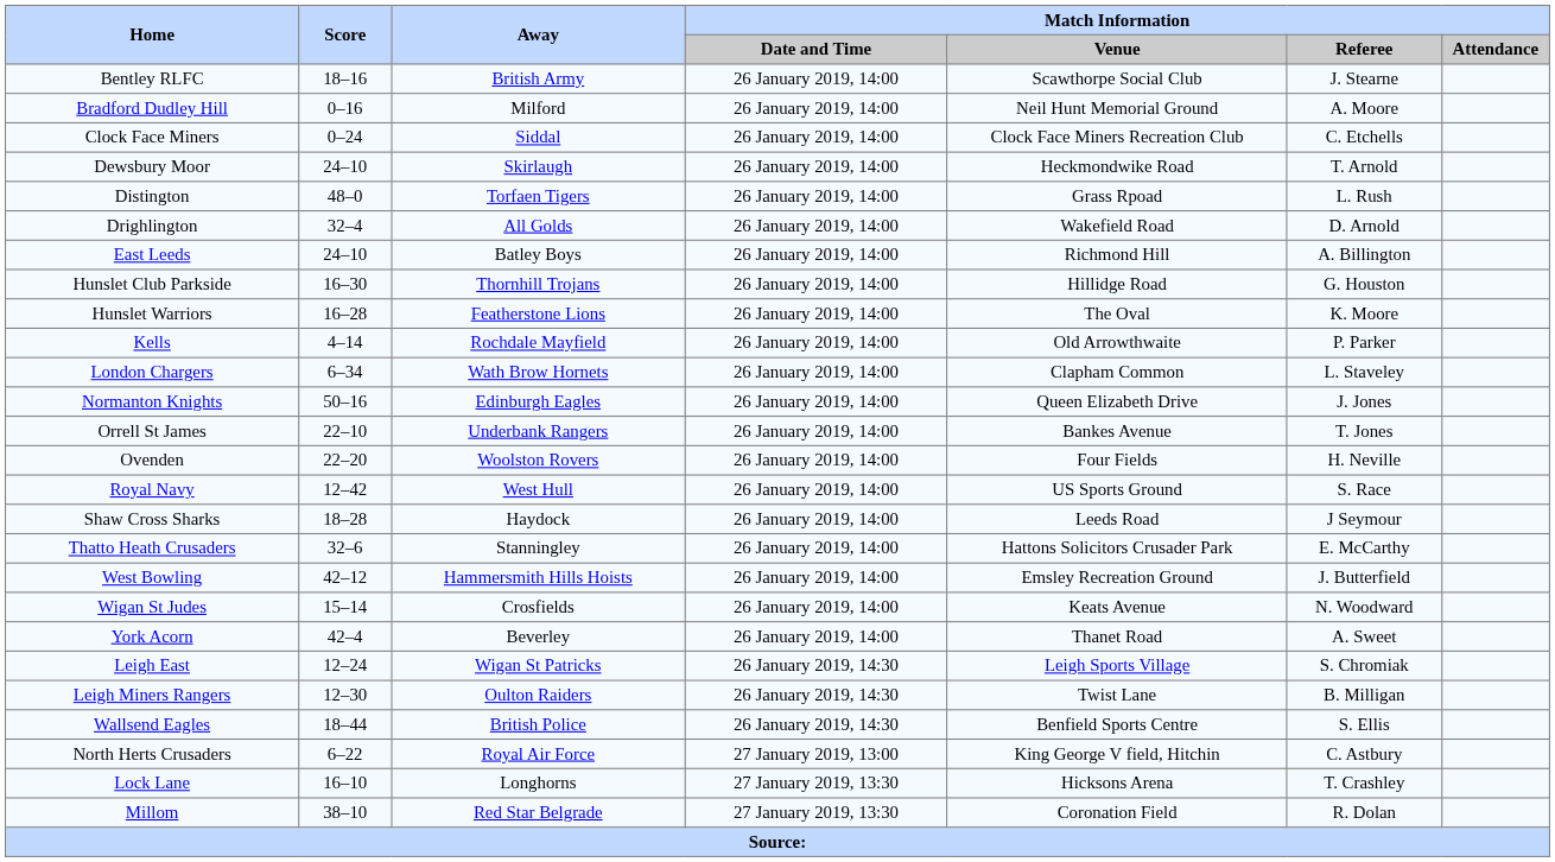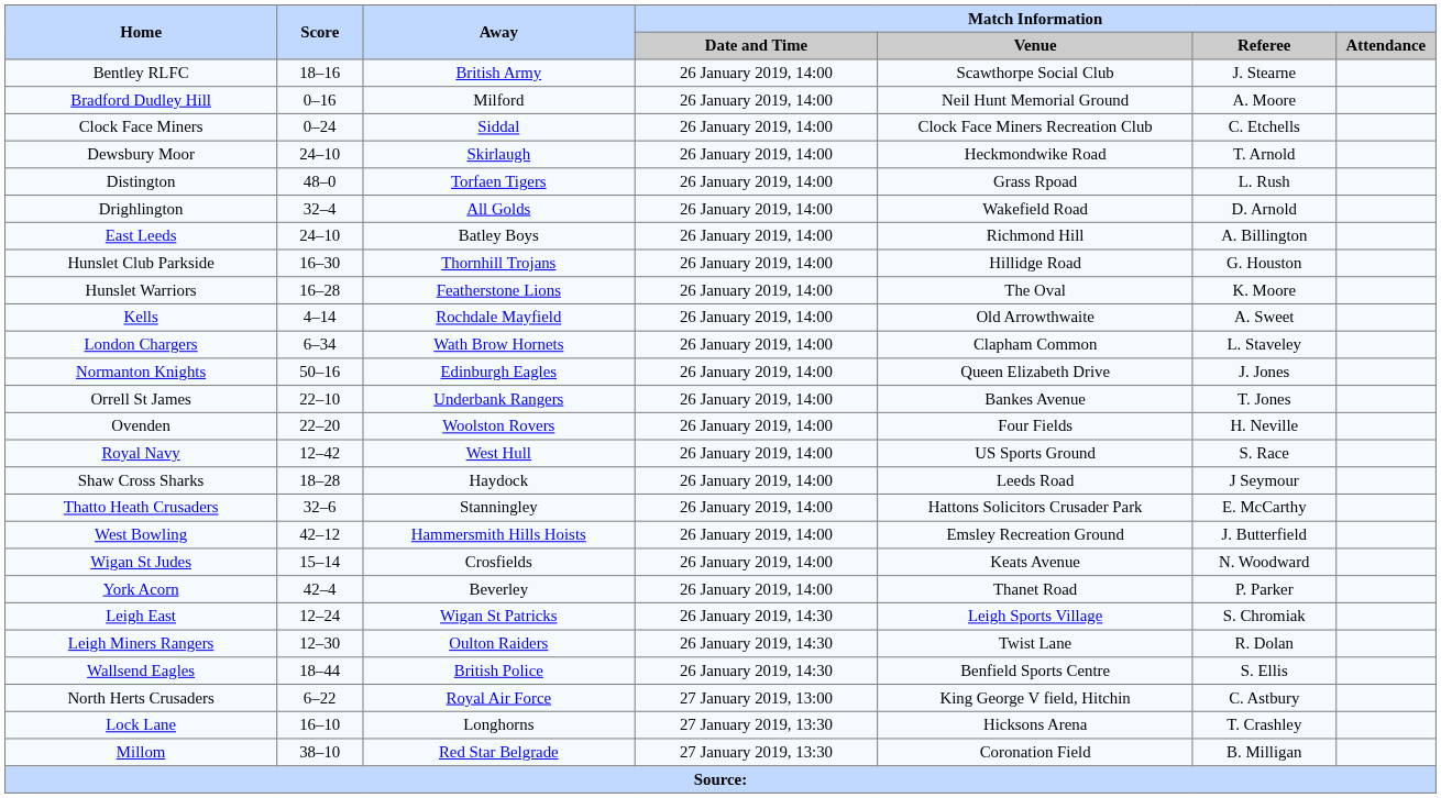 <table border=1 style="border-collapse:collapse; font-size:90%; text-align:center"; cellpadding=3 cellspacing=0 width=100%>
 <tr style="background:#c1d8ff">
 <th rowspan="2" width=19%>Home</th>
 <th rowspan="2" width=6%>Score</th>
 <th rowspan="2" width=19%>Away</th>
 <th colspan="6">Match Information</th>
 </tr>
 <tr style="background:#cccccc">
 <th width=17%>Date and Time</th>
 <th width=22%>Venue</th>
 <th width=10%>Referee</th>
 <th width=7%>Attendance</th>
 </tr>
 <tr style="background:#f5faff">
 <td>Bentley RLFC</td>
 <td>18–16</td>
 <td><a href='#'>British Army</a></td>
 <td>26 January 2019, 14:00</td>
 <td>Scawthorpe Social Club</td>
 <td>J. Stearne</td>
 <td></td>
 </tr>
 <tr style="background:#f5faff">
 <td><a href='#'>Bradford Dudley Hill</a></td>
 <td>0–16</td>
 <td>Milford</td>
 <td>26 January 2019, 14:00</td>
 <td>Neil Hunt Memorial Ground</td>
 <td>A. Moore</td>
 <td></td>
 </tr>
 <tr style="background:#f5faff">
 <td>Clock Face Miners</td>
 <td>0–24</td>
 <td><a href='#'>Siddal</a></td>
 <td>26 January 2019, 14:00</td>
 <td>Clock Face Miners Recreation Club</td>
 <td>C. Etchells</td>
 <td></td>
 </tr>
 <tr style="background:#f5faff">
 <td>Dewsbury Moor</td>
 <td>24–10</td>
 <td><a href='#'>Skirlaugh</a></td>
 <td>26 January 2019, 14:00</td>
 <td>Heckmondwike Road</td>
 <td>T. Arnold</td>
 <td></td>
 </tr>
 <tr style="background:#f5faff">
 <td>Distington</td>
 <td>48–0</td>
 <td><a href='#'>Torfaen Tigers</a></td>
 <td>26 January 2019, 14:00</td>
 <td>Grass Rpoad</td>
 <td>L. Rush</td>
 <td></td>
 </tr>
 <tr style="background:#f5faff">
 <td>Drighlington</td>
 <td>32–4</td>
 <td><a href='#'>All Golds</a></td>
 <td>26 January 2019, 14:00</td>
 <td>Wakefield Road</td>
 <td>D. Arnold</td>
 <td></td>
 </tr>
 <tr style="background:#f5faff">
 <td><a href='#'>East Leeds</a></td>
 <td>24–10</td>
 <td>Batley Boys</td>
 <td>26 January 2019, 14:00</td>
 <td>Richmond Hill</td>
 <td>A. Billington</td>
 <td></td>
 </tr>
 <tr style="background:#f5faff">
 <td>Hunslet Club Parkside</td>
 <td>16–30</td>
 <td><a href='#'>Thornhill Trojans</a></td>
 <td>26 January 2019, 14:00</td>
 <td>Hillidge Road</td>
 <td>G. Houston</td>
 <td></td>
 </tr>
 <tr style="background:#f5faff">
 <td>Hunslet Warriors</td>
 <td>16–28</td>
 <td><a href='#'>Featherstone Lions</a></td>
 <td>26 January 2019, 14:00</td>
 <td>The Oval</td>
 <td>K. Moore</td>
 <td></td>
 </tr>
 <tr style="background:#f5faff">
 <td><a href='#'>Kells</a></td>
 <td>4–14</td>
 <td><a href='#'>Rochdale Mayfield</a></td>
 <td>26 January 2019, 14:00</td>
 <td>Old Arrowthwaite</td>
-<td>P. Parker</td>
+<td>A. Sweet</td>
 <td></td>
 </tr>
 <tr style="background:#f5faff">
 <td><a href='#'>London Chargers</a></td>
 <td>6–34</td>
 <td><a href='#'>Wath Brow Hornets</a></td>
 <td>26 January 2019, 14:00</td>
 <td>Clapham Common</td>
 <td>L. Staveley</td>
 <td></td>
 </tr>
 <tr style="background:#f5faff">
 <td><a href='#'>Normanton Knights</a></td>
 <td>50–16</td>
 <td><a href='#'>Edinburgh Eagles</a></td>
 <td>26 January 2019, 14:00</td>
 <td>Queen Elizabeth Drive</td>
 <td>J. Jones</td>
 <td></td>
 </tr>
 <tr style="background:#f5faff">
 <td>Orrell St James</td>
 <td>22–10</td>
 <td><a href='#'>Underbank Rangers</a></td>
 <td>26 January 2019, 14:00</td>
 <td>Bankes Avenue</td>
 <td>T. Jones</td>
 <td></td>
 </tr>
 <tr style="background:#f5faff">
 <td>Ovenden</td>
 <td>22–20</td>
 <td><a href='#'>Woolston Rovers</a></td>
 <td>26 January 2019, 14:00</td>
 <td>Four Fields</td>
 <td>H. Neville</td>
 <td></td>
 </tr>
 <tr style="background:#f5faff">
 <td><a href='#'>Royal Navy</a></td>
 <td>12–42</td>
 <td><a href='#'>West Hull</a></td>
 <td>26 January 2019, 14:00</td>
 <td>US Sports Ground</td>
 <td>S. Race</td>
 <td></td>
 </tr>
 <tr style="background:#f5faff">
 <td>Shaw Cross Sharks</td>
 <td>18–28</td>
 <td>Haydock</td>
 <td>26 January 2019, 14:00</td>
 <td>Leeds Road</td>
 <td>J Seymour</td>
 <td></td>
 </tr>
 <tr style="background:#f5faff">
 <td><a href='#'>Thatto Heath Crusaders</a></td>
 <td>32–6</td>
 <td>Stanningley</td>
 <td>26 January 2019, 14:00</td>
 <td>Hattons Solicitors Crusader Park</td>
 <td>E. McCarthy</td>
 <td></td>
 </tr>
 <tr style="background:#f5faff">
 <td><a href='#'>West Bowling</a></td>
 <td>42–12</td>
 <td><a href='#'>Hammersmith Hills Hoists</a></td>
 <td>26 January 2019, 14:00</td>
 <td>Emsley Recreation Ground</td>
 <td>J. Butterfield</td>
 <td></td>
 </tr>
 <tr style="background:#f5faff">
 <td><a href='#'>Wigan St Judes</a></td>
 <td>15–14</td>
 <td>Crosfields</td>
 <td>26 January 2019, 14:00</td>
 <td>Keats Avenue</td>
 <td>N. Woodward</td>
 <td></td>
 </tr>
 <tr style="background:#f5faff">
 <td><a href='#'>York Acorn</a></td>
 <td>42–4</td>
 <td>Beverley</td>
 <td>26 January 2019, 14:00</td>
 <td>Thanet Road</td>
-<td>A. Sweet</td>
+<td>P. Parker</td>
 <td></td>
 </tr>
 <tr style="background:#f5faff">
 <td><a href='#'>Leigh East</a></td>
 <td>12–24</td>
 <td><a href='#'>Wigan St Patricks</a></td>
 <td>26 January 2019, 14:30</td>
 <td><a href='#'>Leigh Sports Village</a></td>
 <td>S. Chromiak</td>
 <td></td>
 </tr>
 <tr style="background:#f5faff">
 <td><a href='#'>Leigh Miners Rangers</a></td>
 <td>12–30</td>
 <td><a href='#'>Oulton Raiders</a></td>
 <td>26 January 2019, 14:30</td>
 <td>Twist Lane</td>
-<td>B. Milligan</td>
+<td>R. Dolan</td>
 <td></td>
 </tr>
 <tr style="background:#f5faff">
 <td><a href='#'>Wallsend Eagles</a></td>
 <td>18–44</td>
 <td><a href='#'>British Police</a></td>
 <td>26 January 2019, 14:30</td>
 <td>Benfield Sports Centre</td>
 <td>S. Ellis</td>
 <td></td>
 </tr>
 <tr style="background:#f5faff">
 <td>North Herts Crusaders</td>
 <td>6–22</td>
 <td><a href='#'>Royal Air Force</a></td>
 <td>27 January 2019, 13:00</td>
 <td>King George V field, Hitchin</td>
 <td>C. Astbury</td>
 <td></td>
 </tr>
 <tr style="background:#f5faff">
 <td><a href='#'>Lock Lane</a></td>
 <td>16–10</td>
 <td>Longhorns</td>
 <td>27 January 2019, 13:30</td>
 <td>Hicksons Arena</td>
 <td>T. Crashley</td>
 <td></td>
 </tr>
 <tr style="background:#f5faff">
 <td><a href='#'>Millom</a></td>
 <td>38–10</td>
 <td><a href='#'>Red Star Belgrade</a></td>
 <td>27 January 2019, 13:30</td>
 <td>Coronation Field</td>
-<td>R. Dolan</td>
+<td>B. Milligan</td>
 <td></td>
 </tr>
 <tr style="background:#c1d8ff">
 <th colspan="12">Source:</th>
 </tr>
 </table>
